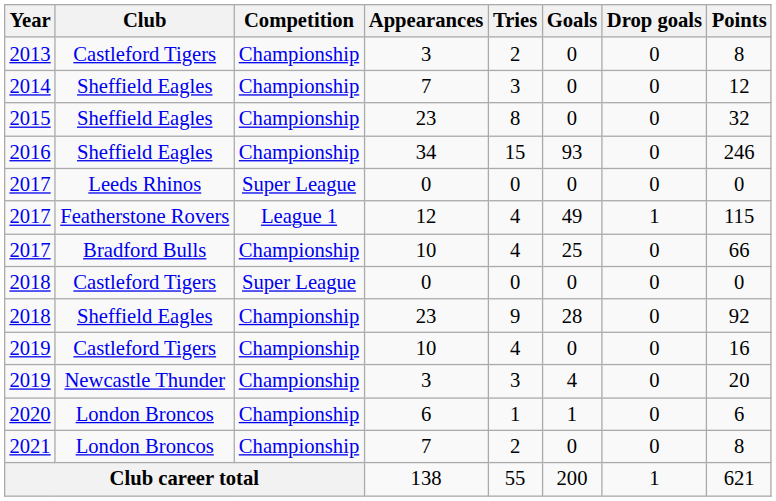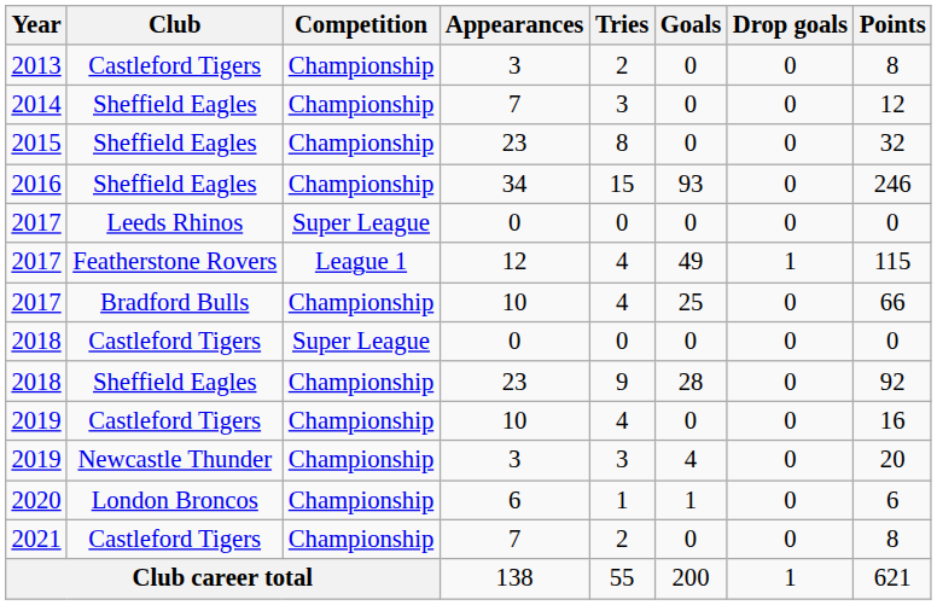 <table class=wikitable style="text-align: center;">
 <tr>
 <th>Year</th>
 <th>Club</th>
 <th>Competition</th>
 <th>Appearances</th>
 <th>Tries</th>
 <th>Goals</th>
 <th>Drop goals</th>
 <th>Points</th>
 </tr>
 <tr>
 <td><a href='#'>2013</a></td>
 <td><a href='#'>Castleford Tigers</a></td>
 <td><a href='#'>Championship</a></td>
 <td>3</td>
 <td>2</td>
 <td>0</td>
 <td>0</td>
 <td>8</td>
 </tr>
 <tr>
 <td><a href='#'>2014</a></td>
 <td><a href='#'>Sheffield Eagles</a></td>
 <td><a href='#'>Championship</a></td>
 <td>7</td>
 <td>3</td>
 <td>0</td>
 <td>0</td>
 <td>12</td>
 </tr>
 <tr>
 <td><a href='#'>2015</a></td>
 <td><a href='#'>Sheffield Eagles</a></td>
 <td><a href='#'>Championship</a></td>
 <td>23</td>
 <td>8</td>
 <td>0</td>
 <td>0</td>
 <td>32</td>
 </tr>
 <tr>
 <td><a href='#'>2016</a></td>
 <td><a href='#'>Sheffield Eagles</a></td>
 <td><a href='#'>Championship</a></td>
 <td>34</td>
 <td>15</td>
 <td>93</td>
 <td>0</td>
 <td>246</td>
 </tr>
 <tr>
 <td><a href='#'>2017</a></td>
 <td><a href='#'>Leeds Rhinos</a></td>
 <td><a href='#'>Super League</a></td>
 <td>0</td>
 <td>0</td>
 <td>0</td>
 <td>0</td>
 <td>0</td>
 </tr>
 <tr>
 <td><a href='#'>2017</a></td>
 <td><a href='#'>Featherstone Rovers</a></td>
 <td><a href='#'>League 1</a></td>
 <td>12</td>
 <td>4</td>
 <td>49</td>
 <td>1</td>
 <td>115</td>
 </tr>
 <tr>
 <td><a href='#'>2017</a></td>
 <td><a href='#'>Bradford Bulls</a></td>
 <td><a href='#'>Championship</a></td>
 <td>10</td>
 <td>4</td>
 <td>25</td>
 <td>0</td>
 <td>66</td>
 </tr>
 <tr>
 <td><a href='#'>2018</a></td>
 <td><a href='#'>Castleford Tigers</a></td>
 <td><a href='#'>Super League</a></td>
 <td>0</td>
 <td>0</td>
 <td>0</td>
 <td>0</td>
 <td>0</td>
 </tr>
 <tr>
 <td><a href='#'>2018</a></td>
 <td><a href='#'>Sheffield Eagles</a></td>
 <td><a href='#'>Championship</a></td>
 <td>23</td>
 <td>9</td>
 <td>28</td>
 <td>0</td>
 <td>92</td>
 </tr>
 <tr>
 <td><a href='#'>2019</a></td>
 <td><a href='#'>Castleford Tigers</a></td>
 <td><a href='#'>Championship</a></td>
 <td>10</td>
 <td>4</td>
 <td>0</td>
 <td>0</td>
 <td>16</td>
 </tr>
 <tr>
 <td><a href='#'>2019</a></td>
 <td><a href='#'>Newcastle Thunder</a></td>
 <td><a href='#'>Championship</a></td>
 <td>3</td>
 <td>3</td>
 <td>4</td>
 <td>0</td>
 <td>20</td>
 </tr>
 <tr>
 <td><a href='#'>2020</a></td>
 <td><a href='#'>London Broncos</a></td>
 <td><a href='#'>Championship</a></td>
 <td>6</td>
 <td>1</td>
 <td>1</td>
 <td>0</td>
 <td>6</td>
 </tr>
 <tr>
 <td><a href='#'>2021</a></td>
-<td><a href='#'>London Broncos</a></td>
+<td><a href='#'>Castleford Tigers</a></td>
 <td><a href='#'>Championship</a></td>
 <td>7</td>
 <td>2</td>
 <td>0</td>
 <td>0</td>
 <td>8</td>
 </tr>
 <tr>
 <th colspan=3>Club career total </th>
 <td>138</td>
 <td>55</td>
 <td>200</td>
 <td>1</td>
 <td>621</td>
 </tr>
 </table>
